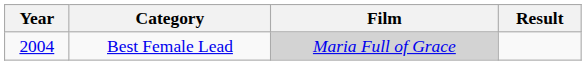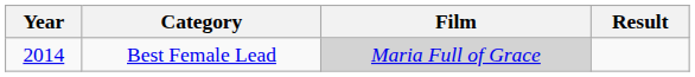 <table class="wikitable" width=60%>
 <tr>
 <th>Year</th>
 <th>Category</th>
 <th>Film</th>
 <th>Result</th>
 </tr>
 <tr>
-<td style="text-align:center;"><a href='#'>2004</a></td>
+<td style="text-align:center;"><a href='#'>2014</a></td>
 <td style="text-align:center;"><a href='#'>Best Female Lead</a></td>
 <td style="background: lightgrey; text-align:center;"><em><a href='#'>Maria Full of Grace</a></em></td>
 <td></td>
 </tr>
 </table>
